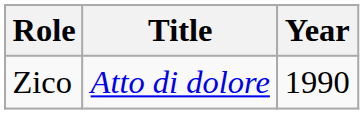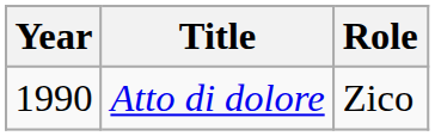 <table class="wikitable">
 <tr>
+<th>Year</th>
+<th>Title</th>
 <th>Role</th>
-<th>Title</th>
-<th>Year</th>
 </tr>
 <tr>
+<td>1990</td>
+<td><em><a href='#'>Atto di dolore</a></em></td>
 <td>Zico</td>
-<td><em><a href='#'>Atto di dolore</a></em></td>
-<td>1990</td>
 </tr>
 </table>
